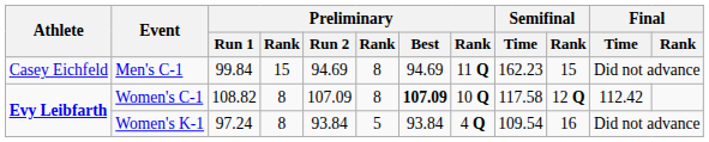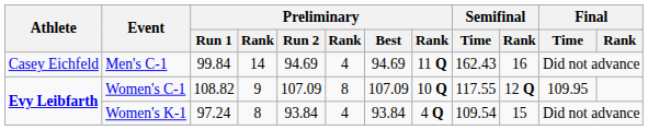 <table class=wikitable style=font-size:90%;text-align:center>
 <tr>
 <th rowspan=2>Athlete</th>
 <th rowspan=2>Event</th>
 <th colspan=6>Preliminary</th>
 <th colspan=2>Semifinal</th>
 <th colspan=2>Final</th>
 </tr>
 <tr style=font-size:95%>
 <th>Run 1</th>
 <th>Rank</th>
 <th>Run 2</th>
 <th>Rank</th>
 <th>Best</th>
 <th>Rank</th>
 <th>Time</th>
 <th>Rank</th>
 <th>Time</th>
 <th>Rank</th>
 </tr>
 <tr>
 <td align=left><a href='#'>Casey Eichfeld</a></td>
 <td align=left><a href='#'>Men's C-1</a></td>
 <td>99.84</td>
-<td>15</td>
+<td>14</td>
 <td>94.69</td>
-<td>8</td>
+<td>4</td>
 <td>94.69</td>
 <td>11 <strong>Q</strong></td>
-<td>162.23</td>
-<td>15</td>
+<td>162.43</td>
+<td>16</td>
 <td colspan=2>Did not advance</td>
 </tr>
 <tr>
 <td align=left rowspan=2><strong><a href='#'>Evy Leibfarth</a></strong></td>
 <td align=left><a href='#'>Women's C-1</a></td>
 <td>108.82</td>
+<td>9</td>
+<td>107.09</td>
 <td>8</td>
 <td>107.09</td>
-<td>8</td>
-<td><strong>107.09</strong></td>
 <td>10 <strong>Q</strong></td>
-<td>117.58</td>
+<td>117.55</td>
 <td>12 <strong>Q</strong></td>
-<td>112.42</td>
+<td>109.95</td>
 <td></td>
 </tr>
 <tr>
 <td align=left><a href='#'>Women's K-1</a></td>
 <td>97.24</td>
 <td>8</td>
 <td>93.84</td>
-<td>5</td>
+<td>4</td>
 <td>93.84</td>
 <td>4 <strong>Q</strong></td>
 <td>109.54</td>
-<td>16</td>
+<td>15</td>
 <td colspan=2>Did not advance</td>
 </tr>
 </table>
